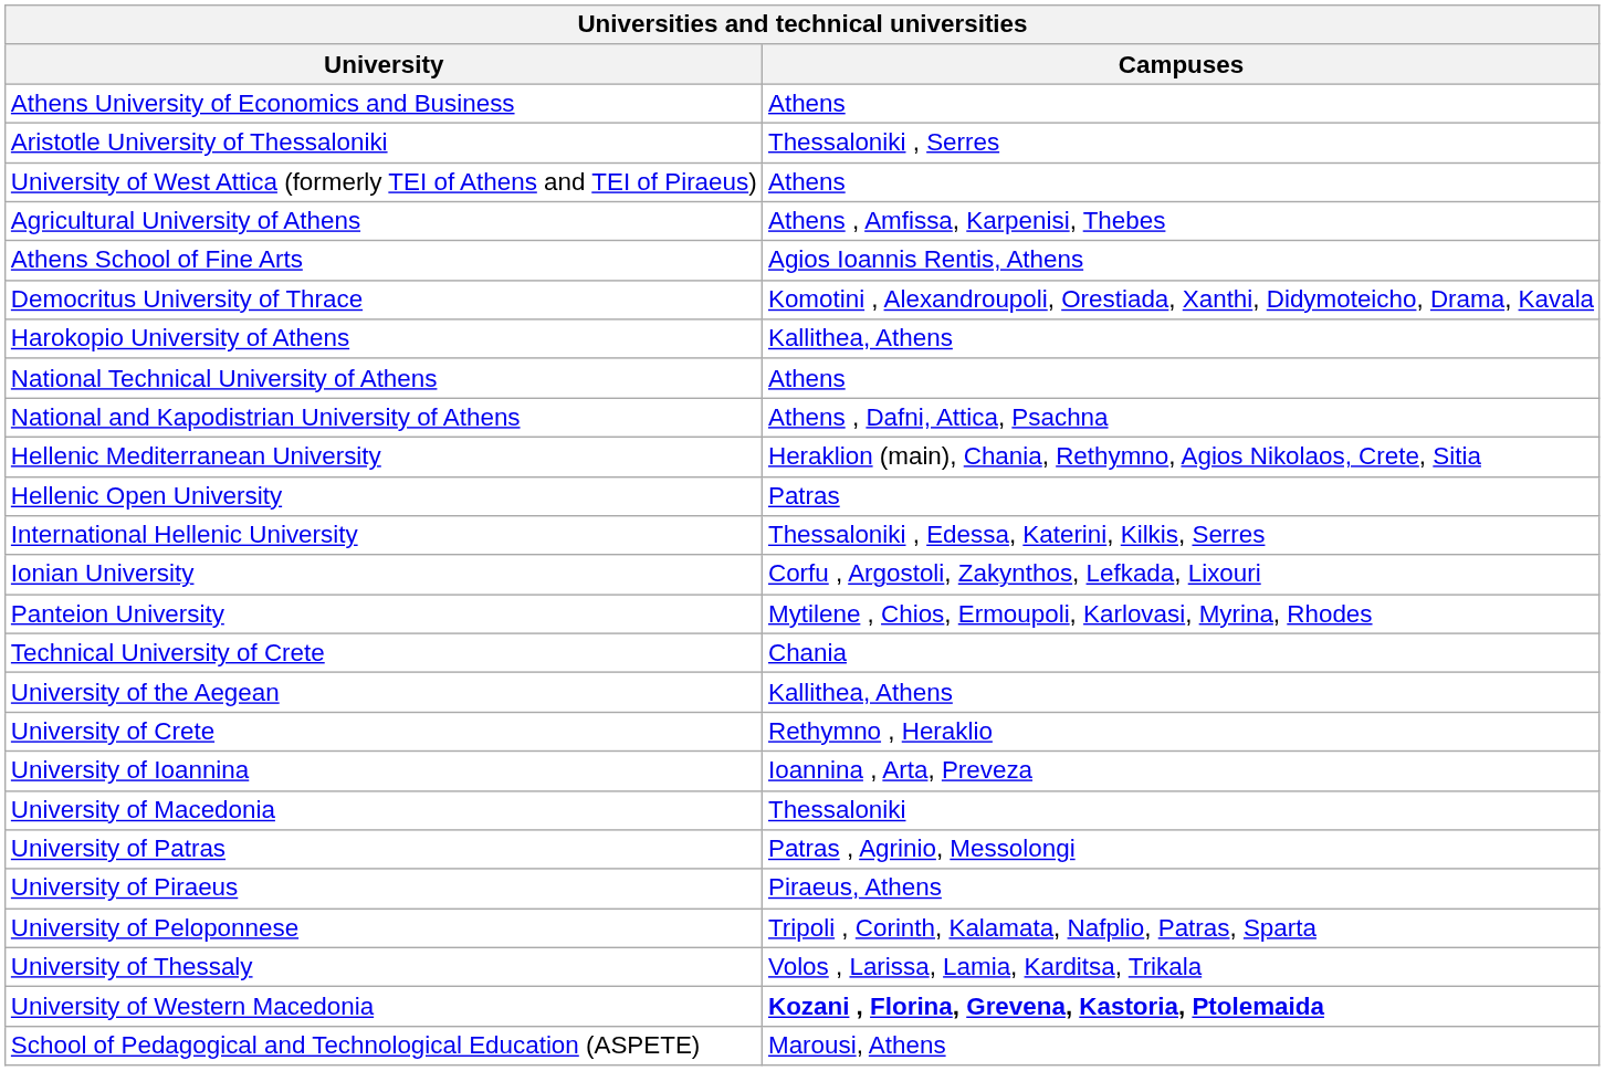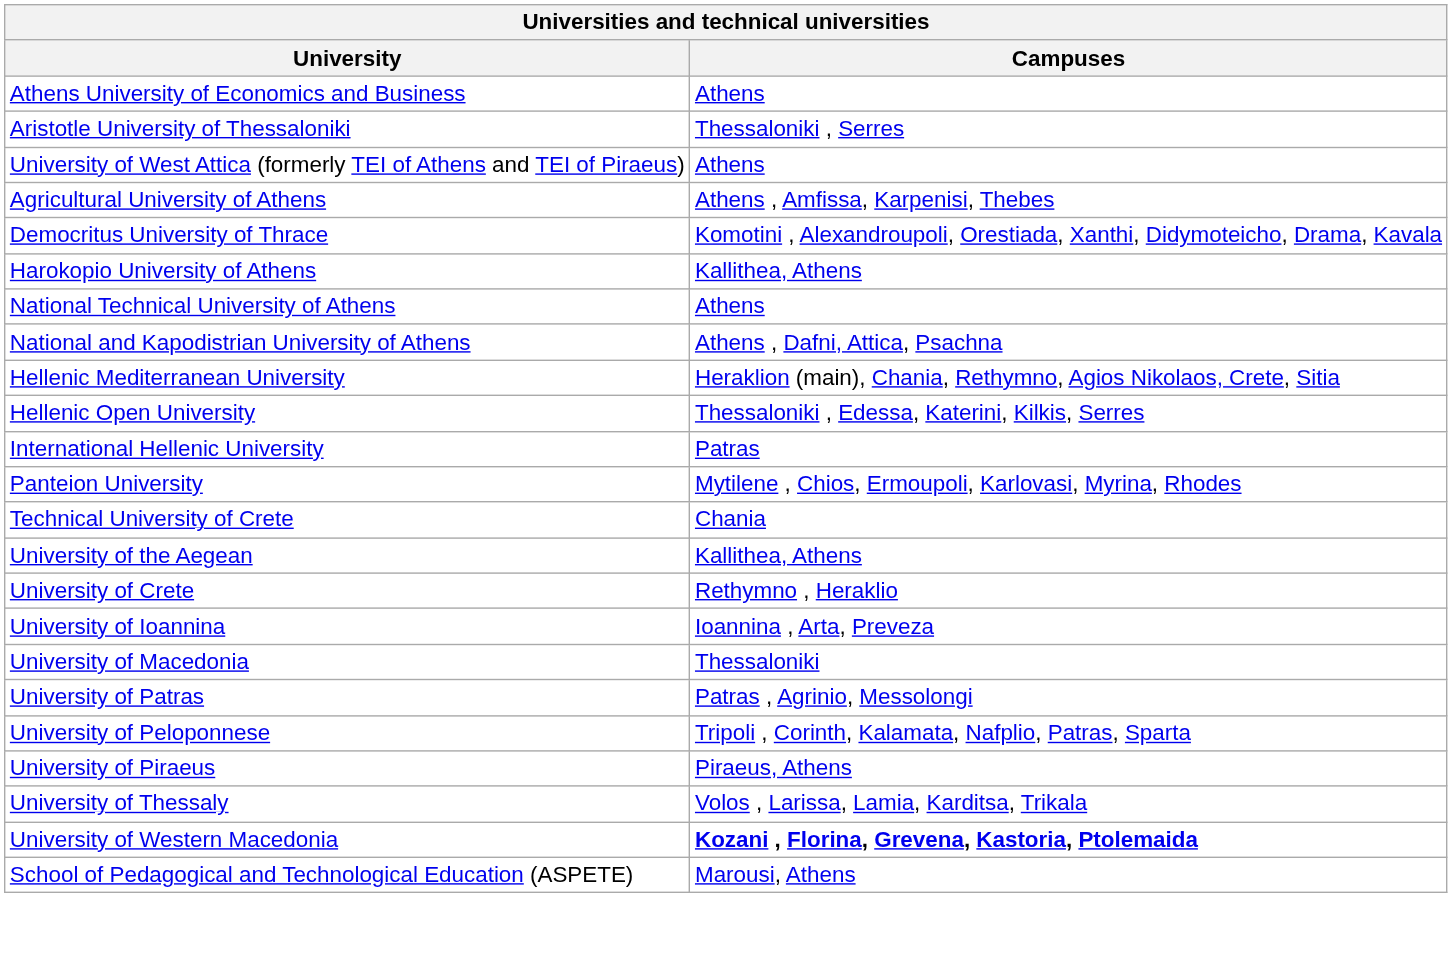 <table class="wikitable"  style="background:transparent;">
 <tr>
 <th colspan="2" align="center">Universities and technical universities</th>
 </tr>
 <tr>
 <th>University</th>
 <th>Campuses</th>
 </tr>
 <tr>
 <td><a href='#'>Athens University of Economics and Business</a></td>
 <td><a href='#'>Athens</a></td>
 </tr>
 <tr>
 <td><a href='#'>Aristotle University of Thessaloniki</a></td>
 <td><a href='#'>Thessaloniki</a> , <a href='#'>Serres</a></td>
 </tr>
 <tr>
 <td><a href='#'>University of West Attica</a> (formerly <a href='#'>TEI of Athens</a> and <a href='#'>TEI of Piraeus</a>)</td>
 <td><a href='#'>Athens</a></td>
 </tr>
 <tr>
 <td><a href='#'>Agricultural University of Athens</a></td>
 <td><a href='#'>Athens</a> , <a href='#'>Amfissa</a>, <a href='#'>Karpenisi</a>, <a href='#'>Thebes</a></td>
 </tr>
 <tr>
-<td><a href='#'>Athens School of Fine Arts</a></td>
-<td><a href='#'>Agios Ioannis Rentis, Athens</a></td>
-</tr>
-<tr>
 <td><a href='#'>Democritus University of Thrace</a></td>
 <td><a href='#'>Komotini</a> , <a href='#'>Alexandroupoli</a>, <a href='#'>Orestiada</a>, <a href='#'>Xanthi</a>, <a href='#'>Didymoteicho</a>, <a href='#'>Drama</a>, <a href='#'>Kavala</a></td>
 </tr>
 <tr>
 <td><a href='#'>Harokopio University of Athens</a></td>
 <td><a href='#'>Kallithea, Athens</a></td>
 </tr>
 <tr>
 <td><a href='#'>National Technical University of Athens</a></td>
 <td><a href='#'>Athens</a></td>
 </tr>
 <tr>
 <td><a href='#'>National and Kapodistrian University of Athens</a></td>
 <td><a href='#'>Athens</a> , <a href='#'>Dafni, Attica</a>, <a href='#'>Psachna</a></td>
 </tr>
 <tr>
 <td><a href='#'>Hellenic Mediterranean University</a></td>
 <td><a href='#'>Heraklion</a> (main), <a href='#'>Chania</a>, <a href='#'>Rethymno</a>, <a href='#'>Agios Nikolaos, Crete</a>, <a href='#'>Sitia</a></td>
 </tr>
 <tr>
 <td><a href='#'>Hellenic Open University</a></td>
-<td><a href='#'>Patras</a></td>
+<td><a href='#'>Thessaloniki</a> , <a href='#'>Edessa</a>, <a href='#'>Katerini</a>, <a href='#'>Kilkis</a>, <a href='#'>Serres</a></td>
 </tr>
 <tr>
 <td><a href='#'>International Hellenic University</a></td>
-<td><a href='#'>Thessaloniki</a> , <a href='#'>Edessa</a>, <a href='#'>Katerini</a>, <a href='#'>Kilkis</a>, <a href='#'>Serres</a></td>
-</tr>
-<tr>
-<td><a href='#'>Ionian University</a></td>
-<td><a href='#'>Corfu</a> , <a href='#'>Argostoli</a>, <a href='#'>Zakynthos</a>, <a href='#'>Lefkada</a>, <a href='#'>Lixouri</a></td>
+<td><a href='#'>Patras</a></td>
 </tr>
 <tr>
 <td><a href='#'>Panteion University</a></td>
 <td><a href='#'>Mytilene</a> , <a href='#'>Chios</a>, <a href='#'>Ermoupoli</a>, <a href='#'>Karlovasi</a>, <a href='#'>Myrina</a>, <a href='#'>Rhodes</a></td>
 </tr>
 <tr>
 <td><a href='#'>Technical University of Crete</a></td>
 <td><a href='#'>Chania</a></td>
 </tr>
 <tr>
 <td><a href='#'>University of the Aegean</a></td>
 <td><a href='#'>Kallithea, Athens</a></td>
 </tr>
 <tr>
 <td><a href='#'>University of Crete</a></td>
 <td><a href='#'>Rethymno</a> , <a href='#'>Heraklio</a></td>
 </tr>
 <tr>
 <td><a href='#'>University of Ioannina</a></td>
 <td><a href='#'>Ioannina</a> , <a href='#'>Arta</a>, <a href='#'>Preveza</a></td>
 </tr>
 <tr>
 <td><a href='#'>University of Macedonia</a></td>
 <td><a href='#'>Thessaloniki</a></td>
 </tr>
 <tr>
 <td><a href='#'>University of Patras</a></td>
 <td><a href='#'>Patras</a> , <a href='#'>Agrinio</a>, <a href='#'>Messolongi</a></td>
 </tr>
 <tr>
+<td><a href='#'>University of Peloponnese</a></td>
+<td><a href='#'>Tripoli</a> , <a href='#'>Corinth</a>, <a href='#'>Kalamata</a>, <a href='#'>Nafplio</a>, <a href='#'>Patras</a>, <a href='#'>Sparta</a></td>
+</tr>
+<tr>
 <td><a href='#'>University of Piraeus</a></td>
 <td><a href='#'>Piraeus, Athens</a></td>
-</tr>
-<tr>
-<td><a href='#'>University of Peloponnese</a></td>
-<td><a href='#'>Tripoli</a> , <a href='#'>Corinth</a>, <a href='#'>Kalamata</a>, <a href='#'>Nafplio</a>, <a href='#'>Patras</a>, <a href='#'>Sparta</a></td>
 </tr>
 <tr>
 <td><a href='#'>University of Thessaly</a></td>
 <td><a href='#'>Volos</a> , <a href='#'>Larissa</a>, <a href='#'>Lamia</a>, <a href='#'>Karditsa</a>, <a href='#'>Trikala</a></td>
 </tr>
 <tr>
 <td><a href='#'>University of Western Macedonia</a></td>
 <td><strong><a href='#'>Kozani</a> , <a href='#'>Florina</a>, <a href='#'>Grevena</a>, <a href='#'>Kastoria</a>, <a href='#'>Ptolemaida</a></strong></td>
 </tr>
 <tr>
 <td><a href='#'>School of Pedagogical and Technological Education</a> (ASPETE)</td>
 <td><a href='#'>Marousi</a>, <a href='#'>Athens</a></td>
 </tr>
 </table>
